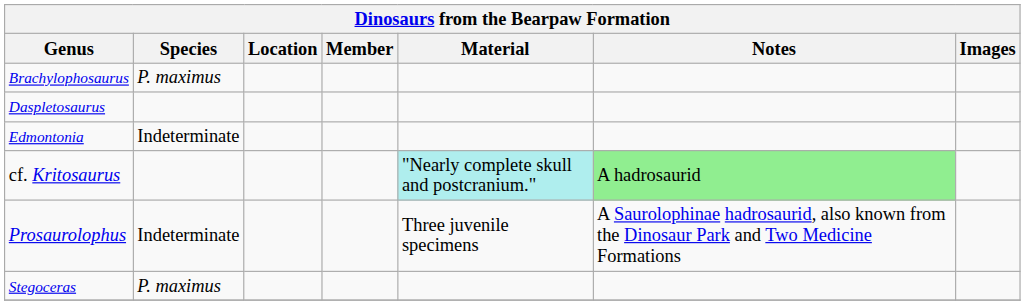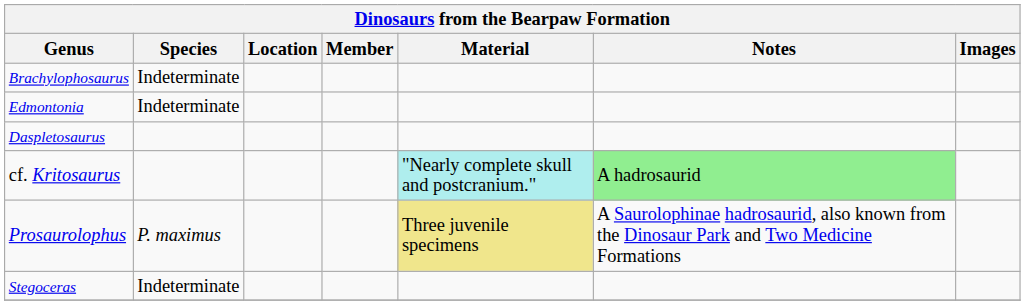 <table class="wikitable"  style="margin:auto; width:100%;">
 <tr>
 <th colspan="7" align="center"><strong><a href='#'>Dinosaurs</a> from the Bearpaw Formation</strong></th>
 </tr>
 <tr>
 <th>Genus</th>
 <th>Species</th>
 <th>Location</th>
 <th>Member</th>
 <th>Material</th>
 <th>Notes</th>
 <th>Images</th>
 </tr>
 <tr>
 <td><small><em><a href='#'>Brachylophosaurus</a></em></small></td>
-<td><em>P. maximus</em></td>
+<td>Indeterminate</td>
+<td></td>
+<td></td>
+<td></td>
+<td></td>
+<td></td>
+</tr>
+<tr>
+<td><small><em><a href='#'>Edmontonia</a></em></small></td>
+<td>Indeterminate</td>
 <td></td>
 <td></td>
 <td></td>
 <td></td>
 <td></td>
 </tr>
 <tr>
 <td><small><em><a href='#'>Daspletosaurus</a></em></small></td>
 <td></td>
-<td></td>
-<td></td>
-<td></td>
-<td></td>
-<td></td>
-</tr>
-<tr>
-<td><small><em><a href='#'>Edmontonia</a></em></small></td>
-<td>Indeterminate</td>
 <td></td>
 <td></td>
 <td></td>
 <td></td>
 <td></td>
 </tr>
 <tr>
 <td>cf. <em><a href='#'>Kritosaurus</a></em></td>
 <td></td>
 <td></td>
 <td></td>
 <td style="background: paleturquoise;">"Nearly complete skull and postcranium."</td>
 <td style="background: lightgreen;">A hadrosaurid</td>
 <td></td>
 </tr>
 <tr>
 <td><em><a href='#'>Prosaurolophus</a></em></td>
-<td>Indeterminate</td>
+<td><em>P. maximus</em></td>
 <td></td>
 <td></td>
-<td>Three juvenile specimens</td>
+<td style="background: khaki;">Three juvenile specimens</td>
 <td>A <a href='#'>Saurolophinae</a> <a href='#'>hadrosaurid</a>, also known from the <a href='#'>Dinosaur Park</a> and <a href='#'>Two Medicine</a> Formations</td>
 <td></td>
 </tr>
 <tr>
 <td><small><em><a href='#'>Stegoceras</a></em></small></td>
-<td><em>P. maximus</em></td>
+<td>Indeterminate</td>
 <td></td>
 <td></td>
 <td></td>
 <td></td>
 <td></td>
 </tr>
 <tr>
 </tr>
 </table>
